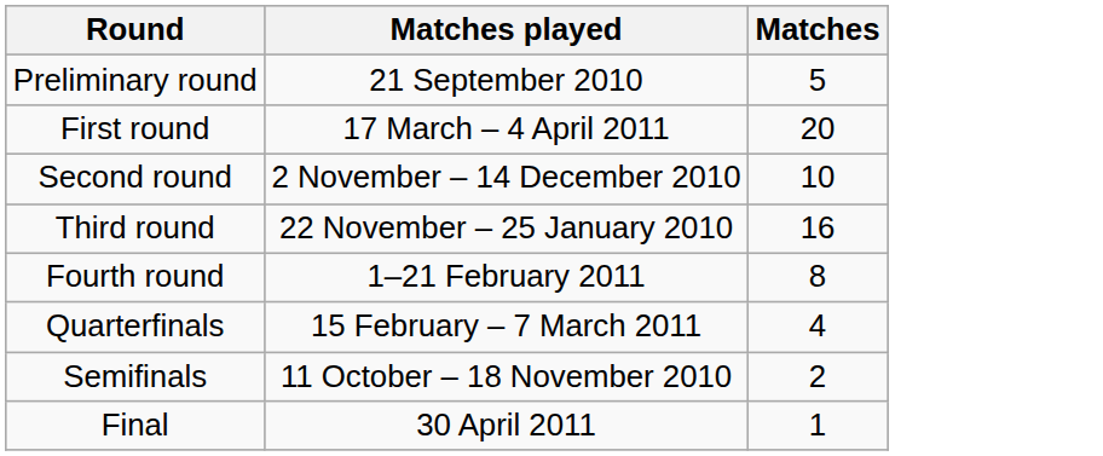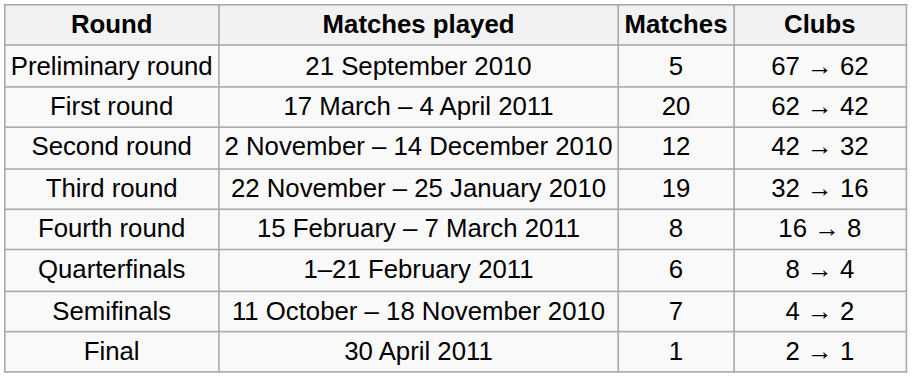 <table class="wikitable">
 <tr>
 <th>Round</th>
 <th>Matches played</th>
 <th>Matches</th>
+<th width=100>Clubs</th>
 </tr>
 <tr align=center>
 <td>Preliminary round</td>
 <td>21 September 2010</td>
 <td>5</td>
+<td>67 → 62</td>
 </tr>
 <tr align=center>
 <td>First round</td>
 <td>17 March – 4 April 2011</td>
 <td>20</td>
+<td>62 → 42</td>
 </tr>
 <tr align=center>
 <td>Second round</td>
 <td>2 November – 14 December 2010</td>
-<td>10</td>
+<td>12</td>
+<td>42 → 32</td>
 </tr>
 <tr align=center>
 <td>Third round</td>
 <td>22 November – 25 January 2010</td>
-<td>16</td>
+<td>19</td>
+<td>32 → 16</td>
 </tr>
 <tr align=center>
 <td>Fourth round</td>
-<td>1–21 February 2011</td>
+<td>15 February – 7 March 2011</td>
 <td>8</td>
+<td>16 → 8</td>
 </tr>
 <tr align=center>
 <td>Quarterfinals</td>
-<td>15 February – 7 March 2011</td>
-<td>4</td>
+<td>1–21 February 2011</td>
+<td>6</td>
+<td>8 → 4</td>
 </tr>
 <tr align=center>
 <td>Semifinals</td>
 <td>11 October – 18 November 2010</td>
-<td>2</td>
+<td>7</td>
+<td>4 → 2</td>
 </tr>
 <tr align=center>
 <td>Final</td>
 <td>30 April 2011</td>
 <td>1</td>
+<td>2 → 1</td>
 </tr>
 </table>
